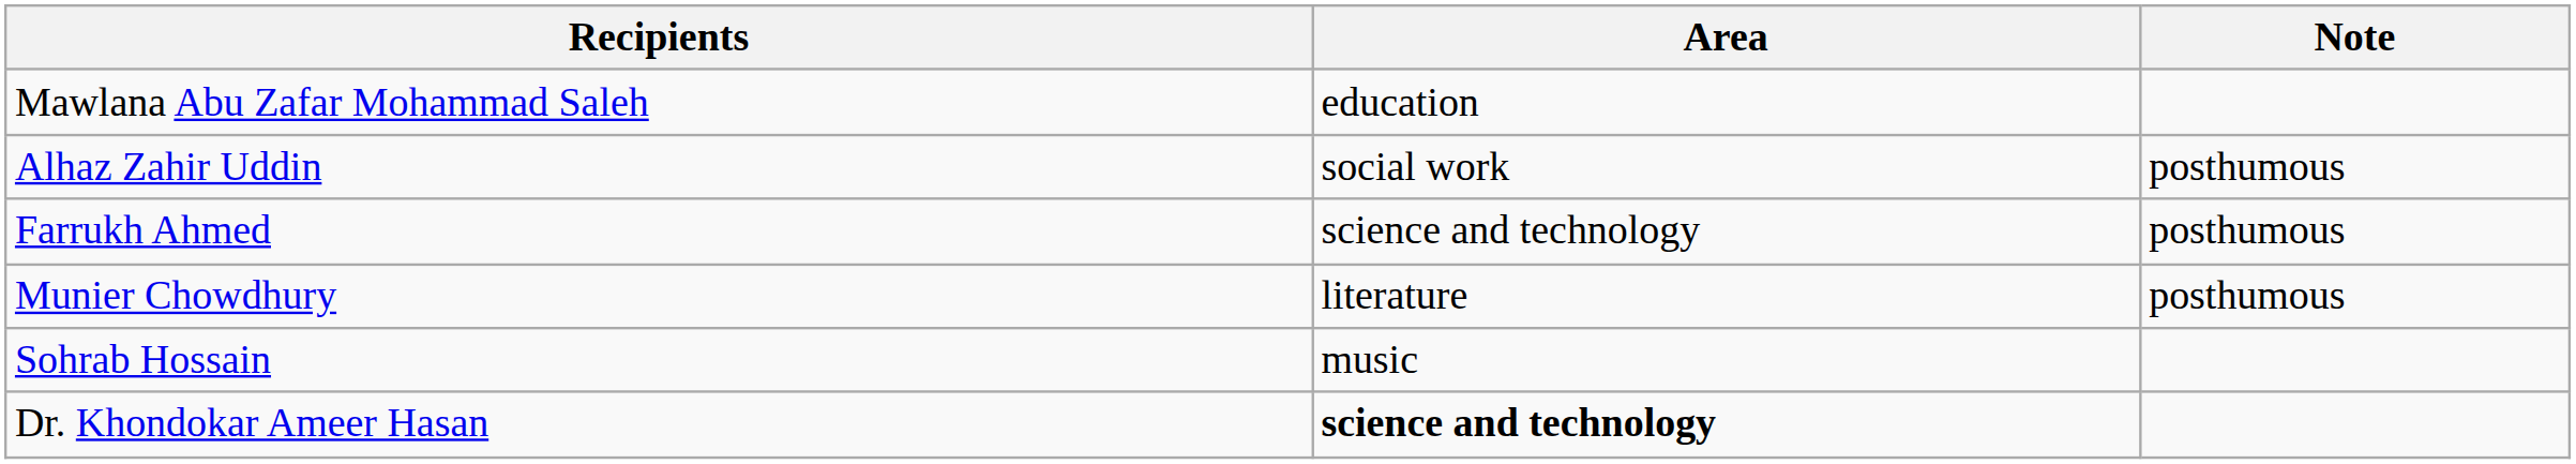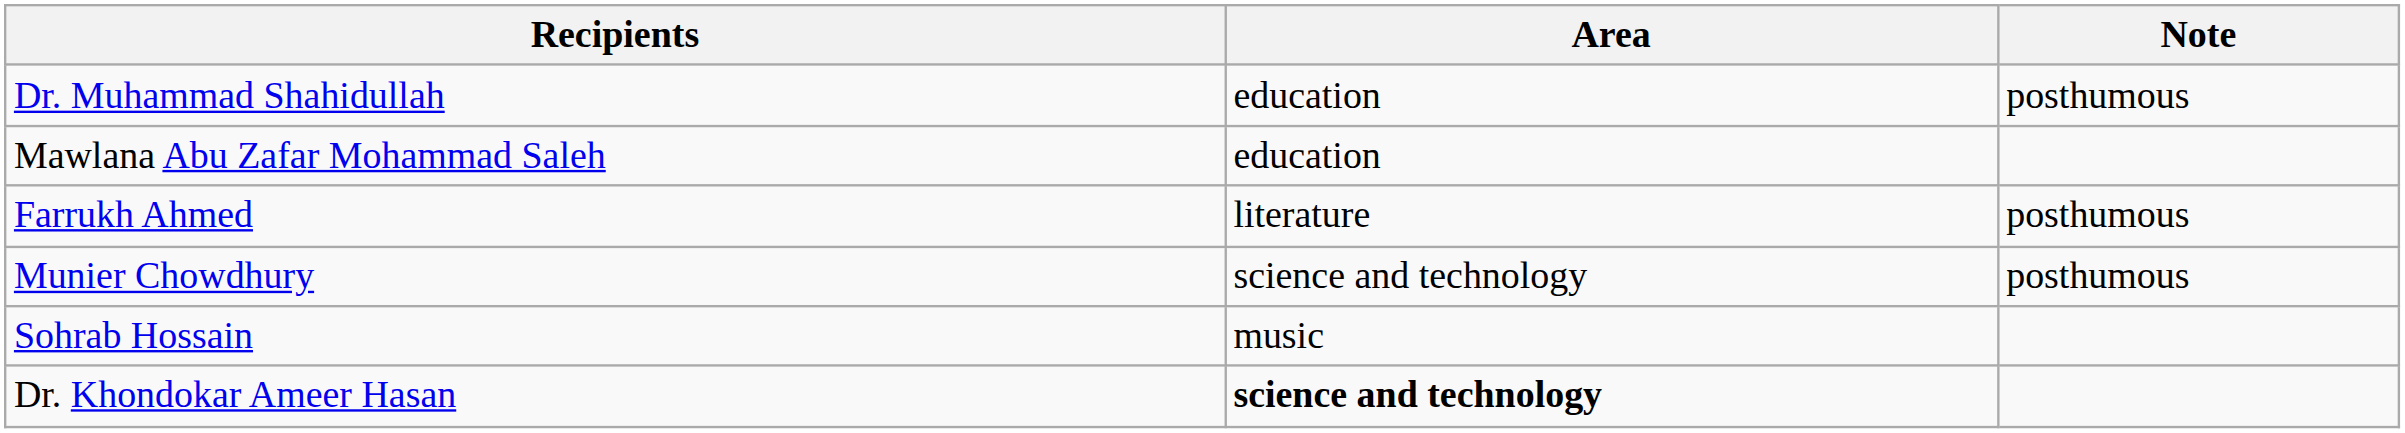 <table class="wikitable" style="width:80%;">
 <tr>
 <th>Recipients</th>
 <th>Area</th>
 <th>Note</th>
 </tr>
 <tr>
+<td><a href='#'>Dr. Muhammad Shahidullah</a></td>
+<td>education</td>
+<td>posthumous</td>
+</tr>
+<tr>
 <td>Mawlana <a href='#'>Abu Zafar Mohammad Saleh</a></td>
 <td>education</td>
 <td></td>
 </tr>
 <tr>
-<td><a href='#'>Alhaz Zahir Uddin</a></td>
-<td>social work</td>
-<td>posthumous</td>
-</tr>
-<tr>
 <td><a href='#'>Farrukh Ahmed</a></td>
-<td>science and technology</td>
+<td>literature</td>
 <td>posthumous</td>
 </tr>
 <tr>
 <td><a href='#'>Munier Chowdhury</a></td>
-<td>literature</td>
+<td>science and technology</td>
 <td>posthumous</td>
 </tr>
 <tr>
 <td><a href='#'>Sohrab Hossain</a></td>
 <td>music</td>
 <td></td>
 </tr>
 <tr>
 <td>Dr. <a href='#'>Khondokar Ameer Hasan</a></td>
 <td><strong>science and technology</strong></td>
 <td></td>
 </tr>
 </table>
